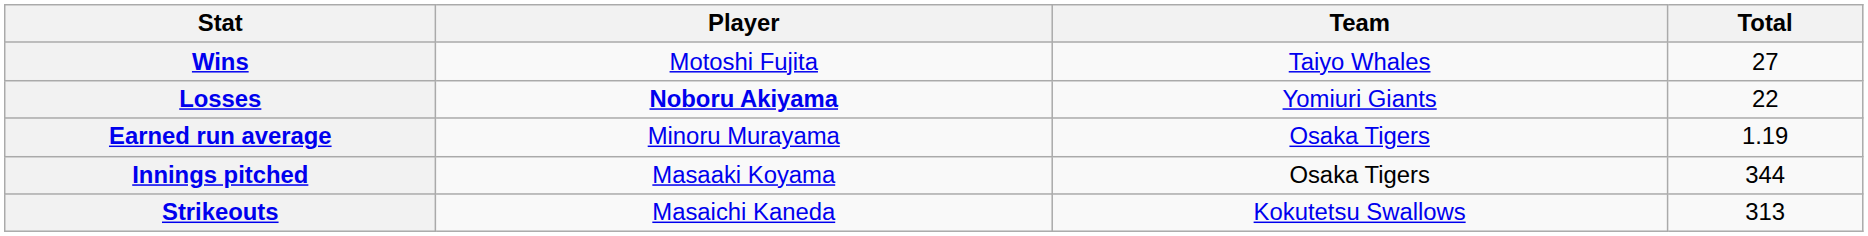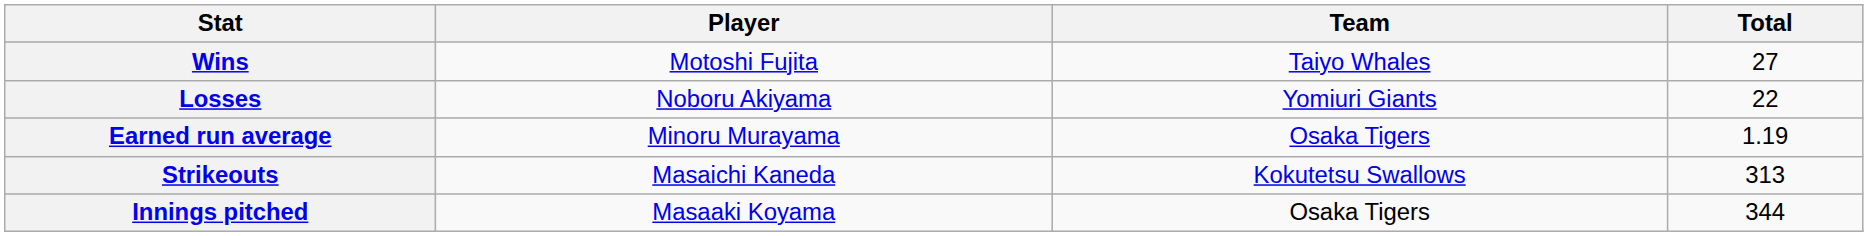 <table class="wikitable" style="text-align:center;">
 <tr>
 <th scope="col" width="7%">Stat</th>
 <th scope="col" width="10%">Player</th>
 <th scope="col" width="10%">Team</th>
 <th scope="col" width="3%">Total</th>
 </tr>
 <tr>
 <th scope="row" style="text-align:center;"><a href='#'>Wins</a></th>
 <td><a href='#'>Motoshi Fujita</a></td>
 <td><a href='#'>Taiyo Whales</a></td>
 <td>27</td>
 </tr>
 <tr>
 <th scope="row" style="text-align:center;"><a href='#'>Losses</a></th>
-<td><strong><a href='#'>Noboru Akiyama</a></strong></td>
+<td><a href='#'>Noboru Akiyama</a></td>
 <td><a href='#'>Yomiuri Giants</a></td>
 <td>22</td>
 </tr>
 <tr>
 <th scope="row" style="text-align:center;"><a href='#'>Earned run average</a></th>
 <td><a href='#'>Minoru Murayama</a></td>
 <td><a href='#'>Osaka Tigers</a></td>
 <td>1.19</td>
 </tr>
 <tr>
+<th scope="row" style="text-align:center;"><a href='#'>Strikeouts</a></th>
+<td><a href='#'>Masaichi Kaneda</a></td>
+<td><a href='#'>Kokutetsu Swallows</a></td>
+<td>313</td>
+</tr>
+<tr>
 <th scope="row" style="text-align:center;"><a href='#'>Innings pitched</a></th>
 <td><a href='#'>Masaaki Koyama</a></td>
 <td>Osaka Tigers</td>
 <td>344</td>
 </tr>
-<tr>
-<th scope="row" style="text-align:center;"><a href='#'>Strikeouts</a></th>
-<td><a href='#'>Masaichi Kaneda</a></td>
-<td><a href='#'>Kokutetsu Swallows</a></td>
-<td>313</td>
-</tr>
 </table>
